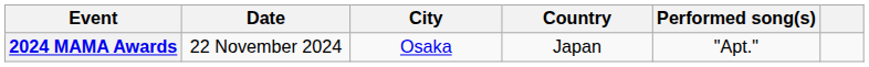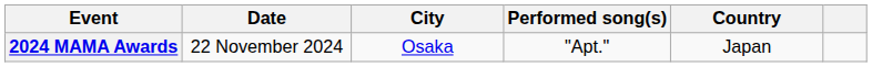 <table class="wikitable plainrowheaders" style="text-align:center">
 <tr>
 <th scope="col">Event</th>
 <th scope="col" style="width:9em">Date</th>
 <th scope="col" style="width:8em">City</th>
+<th scope="col">Performed song(s)</th>
 <th scope="col" style="width:8em">Country</th>
-<th scope="col">Performed song(s)</th>
 <th scope="col" style="width:2em"></th>
 </tr>
 <tr>
 <th scope="row"><a href='#'>2024 MAMA Awards</a></th>
 <td>22 November 2024</td>
 <td><a href='#'>Osaka</a></td>
+<td>"Apt."</td>
 <td>Japan</td>
-<td>"Apt."</td>
 <td></td>
 </tr>
 </table>
